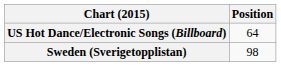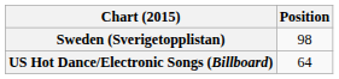 <table class="wikitable sortable plainrowheaders">
 <tr>
 <th scope="col">Chart (2015)</th>
 <th scope="col">Position</th>
 </tr>
 <tr>
+<th scope="row">Sweden (Sverigetopplistan)</th>
+<td align=center>98</td>
+</tr>
+<tr>
 <th scope="row">US Hot Dance/Electronic Songs (<em>Billboard</em>)</th>
 <td align=center>64</td>
 </tr>
-<tr>
-<th scope="row">Sweden (Sverigetopplistan)</th>
-<td align=center>98</td>
-</tr>
 </table>
